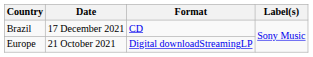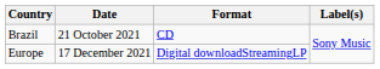 <table class="wikitable plainrowheaders">
 <tr>
 <th scope="col">Country</th>
 <th scope="col">Date</th>
 <th scope="col">Format</th>
 <th scope="col">Label(s)</th>
 </tr>
 <tr>
 <td>Brazil</td>
-<td>17 December 2021</td>
+<td>21 October 2021</td>
 <td><a href='#'>CD</a></td>
 <td rowspan="2"><a href='#'>Sony Music</a></td>
 </tr>
 <tr>
 <td>Europe</td>
-<td>21 October 2021</td>
+<td>17 December 2021</td>
 <td><a href='#'>Digital download</a><a href='#'>Streaming</a><a href='#'>LP</a></td>
 </tr>
 </table>
